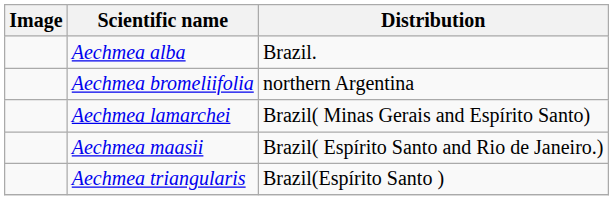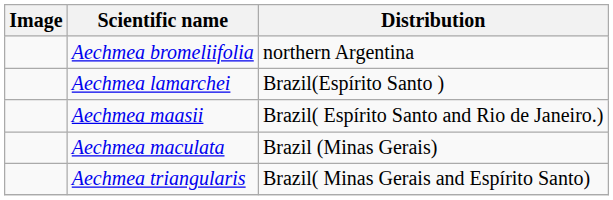 <table class="wikitable">
 <tr>
 <th>Image</th>
 <th>Scientific name</th>
 <th>Distribution</th>
-</tr>
-<tr>
-<td></td>
-<td><em><a href='#'>Aechmea alba</a></em> </td>
-<td>Brazil.</td>
 </tr>
 <tr>
 <td></td>
 <td><em><a href='#'>Aechmea bromeliifolia</a></em> </td>
 <td>northern Argentina</td>
 </tr>
 <tr>
 <td></td>
 <td><em><a href='#'>Aechmea lamarchei</a></em> </td>
-<td>Brazil( Minas Gerais and Espírito Santo)</td>
+<td>Brazil(Espírito Santo )</td>
 </tr>
 <tr>
 <td></td>
 <td><em><a href='#'>Aechmea maasii</a></em> </td>
 <td>Brazil( Espírito Santo and Rio de Janeiro.)</td>
 </tr>
 <tr>
 <td></td>
+<td><em><a href='#'>Aechmea maculata</a></em> </td>
+<td>Brazil (Minas Gerais)</td>
+</tr>
+<tr>
+<td></td>
 <td><em><a href='#'>Aechmea triangularis</a></em> </td>
-<td>Brazil(Espírito Santo )</td>
+<td>Brazil( Minas Gerais and Espírito Santo)</td>
 </tr>
 <tr>
 </tr>
 </table>
